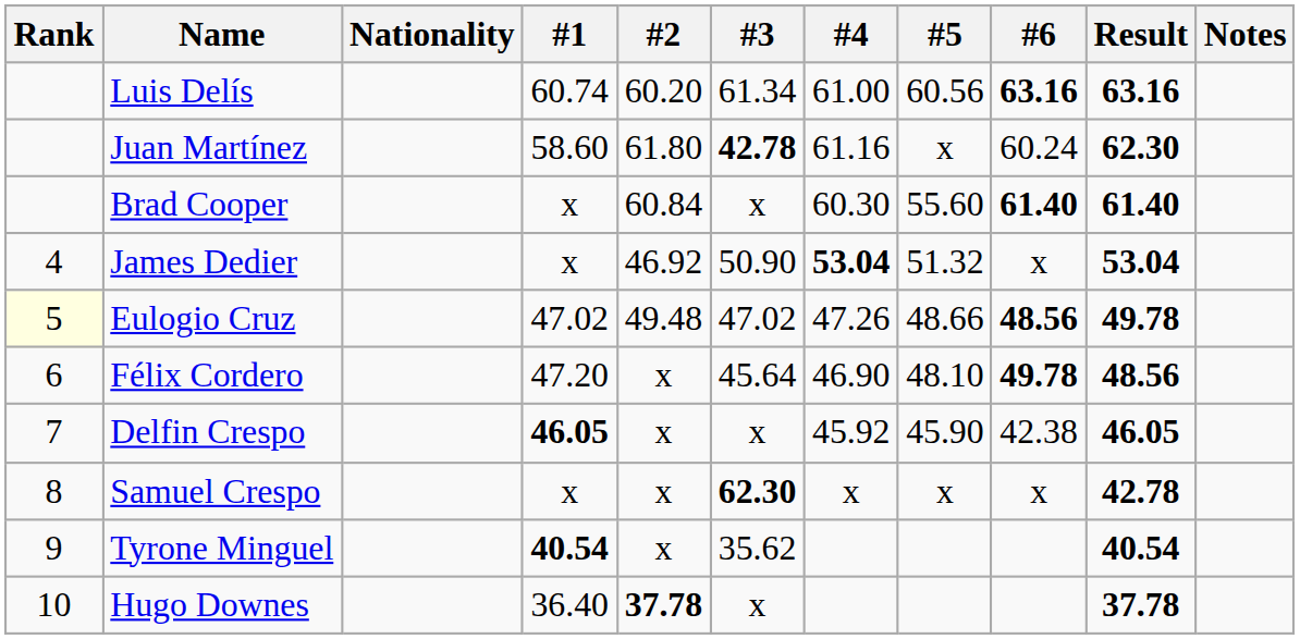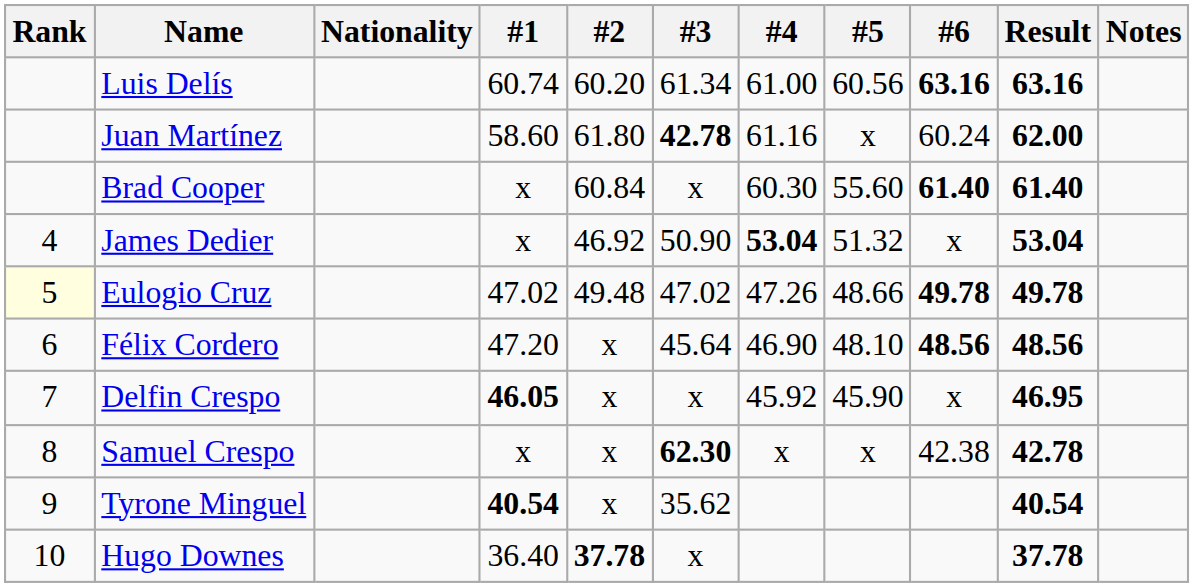 <table class="wikitable sortable" style="text-align:center;font-size:95%">
 <tr>
 <th>Rank</th>
 <th>Name</th>
 <th>Nationality</th>
 <th>#1</th>
 <th>#2</th>
 <th>#3</th>
 <th>#4</th>
 <th>#5</th>
 <th>#6</th>
 <th>Result</th>
 <th>Notes</th>
 </tr>
 <tr>
 <td></td>
 <td align=left><a href='#'>Luis Delís</a></td>
 <td align=left></td>
 <td>60.74</td>
 <td>60.20</td>
 <td>61.34</td>
 <td>61.00</td>
 <td>60.56</td>
 <td><strong>63.16</strong></td>
 <td><strong>63.16</strong></td>
 <td></td>
 </tr>
 <tr>
 <td></td>
 <td align=left><a href='#'>Juan Martínez</a></td>
 <td align=left></td>
 <td>58.60</td>
 <td>61.80</td>
 <td><strong>42.78</strong></td>
 <td>61.16</td>
 <td>x</td>
 <td>60.24</td>
-<td><strong>62.30</strong></td>
+<td><strong>62.00</strong></td>
 <td></td>
 </tr>
 <tr>
 <td></td>
 <td align=left><a href='#'>Brad Cooper</a></td>
 <td align=left></td>
 <td>x</td>
 <td>60.84</td>
 <td>x</td>
 <td>60.30</td>
 <td>55.60</td>
 <td><strong>61.40</strong></td>
 <td><strong>61.40</strong></td>
 <td></td>
 </tr>
 <tr>
 <td>4</td>
 <td align=left><a href='#'>James Dedier</a></td>
 <td align=left></td>
 <td>x</td>
 <td>46.92</td>
 <td>50.90</td>
 <td><strong>53.04</strong></td>
 <td>51.32</td>
 <td>x</td>
 <td><strong>53.04</strong></td>
 <td></td>
 </tr>
 <tr>
 <td style="background: lightyellow;">5</td>
 <td align=left><a href='#'>Eulogio Cruz</a></td>
 <td align=left></td>
 <td>47.02</td>
 <td>49.48</td>
 <td>47.02</td>
 <td>47.26</td>
 <td>48.66</td>
-<td><strong>48.56</strong></td>
+<td><strong>49.78</strong></td>
 <td><strong>49.78</strong></td>
 <td></td>
 </tr>
 <tr>
 <td>6</td>
 <td align=left><a href='#'>Félix Cordero</a></td>
 <td align=left></td>
 <td>47.20</td>
 <td>x</td>
 <td>45.64</td>
 <td>46.90</td>
 <td>48.10</td>
-<td><strong>49.78</strong></td>
+<td><strong>48.56</strong></td>
 <td><strong>48.56</strong></td>
 <td></td>
 </tr>
 <tr>
 <td>7</td>
 <td align=left><a href='#'>Delfin Crespo</a></td>
 <td align=left></td>
 <td><strong>46.05</strong></td>
 <td>x</td>
 <td>x</td>
 <td>45.92</td>
 <td>45.90</td>
-<td>42.38</td>
-<td><strong>46.05</strong></td>
+<td>x</td>
+<td><strong>46.95</strong></td>
 <td></td>
 </tr>
 <tr>
 <td>8</td>
 <td align=left><a href='#'>Samuel Crespo</a></td>
 <td align=left></td>
 <td>x</td>
 <td>x</td>
 <td><strong>62.30</strong></td>
 <td>x</td>
 <td>x</td>
-<td>x</td>
+<td>42.38</td>
 <td><strong>42.78</strong></td>
 <td></td>
 </tr>
 <tr>
 <td>9</td>
 <td align=left><a href='#'>Tyrone Minguel</a></td>
 <td align=left></td>
 <td><strong>40.54</strong></td>
 <td>x</td>
 <td>35.62</td>
 <td></td>
 <td></td>
 <td></td>
 <td><strong>40.54</strong></td>
 <td></td>
 </tr>
 <tr>
 <td>10</td>
 <td align=left><a href='#'>Hugo Downes</a></td>
 <td align=left></td>
 <td>36.40</td>
 <td><strong>37.78</strong></td>
 <td>x</td>
 <td></td>
 <td></td>
 <td></td>
 <td><strong>37.78</strong></td>
 <td></td>
 </tr>
 </table>
